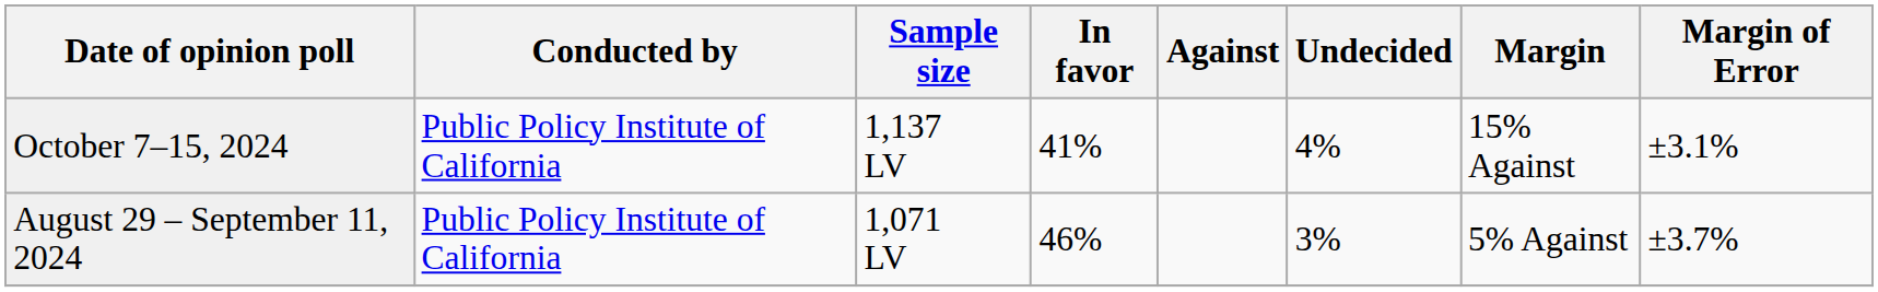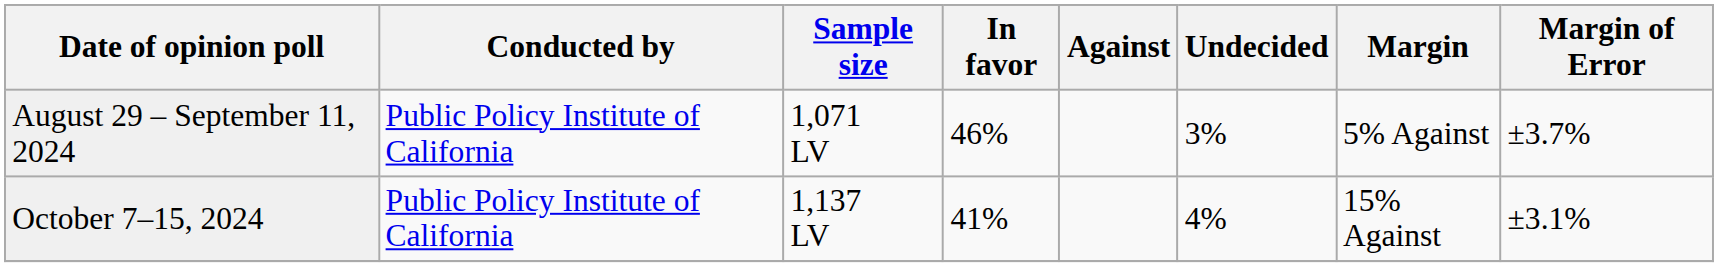 <table class="wikitable">
 <tr>
 <th>Date of opinion poll</th>
 <th>Conducted by</th>
 <th><a href='#'>Sample size</a></th>
 <th>In favor</th>
 <th>Against</th>
 <th>Undecided</th>
 <th>Margin</th>
 <th>Margin of Error</th>
 </tr>
 <tr>
+<td style="background:#f0f0f0;">August 29 – September 11, 2024</td>
+<td><a href='#'>Public Policy Institute of California</a></td>
+<td>1,071<br>LV</td>
+<td>46%</td>
+<td></td>
+<td>3%</td>
+<td>5% Against</td>
+<td>±3.7%</td>
+</tr>
+<tr>
 <td style="background:#f0f0f0;">October 7–15, 2024</td>
 <td><a href='#'>Public Policy Institute of California</a></td>
 <td>1,137<br>LV</td>
 <td>41%</td>
 <td></td>
 <td>4%</td>
 <td>15% Against</td>
 <td>±3.1%</td>
 </tr>
 <tr>
-<td style="background:#f0f0f0;">August 29 – September 11, 2024</td>
-<td><a href='#'>Public Policy Institute of California</a></td>
-<td>1,071<br>LV</td>
-<td>46%</td>
-<td></td>
-<td>3%</td>
-<td>5% Against</td>
-<td>±3.7%</td>
-</tr>
-<tr>
 </tr>
 </table>
